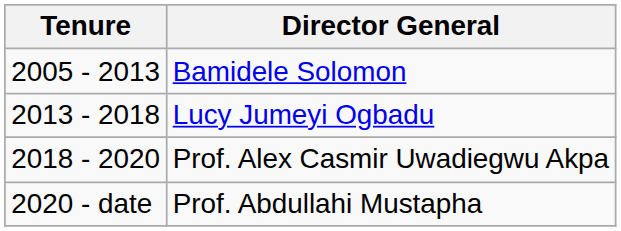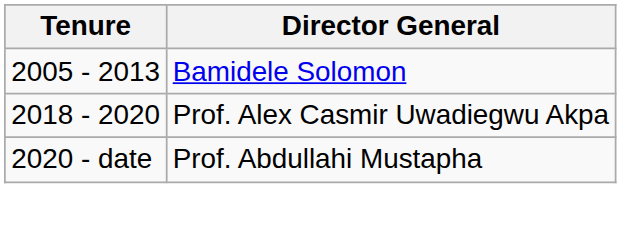 <table class="wikitable">
 <tr>
 <th>Tenure</th>
 <th>Director General</th>
 </tr>
 <tr>
 <td>2005 - 2013</td>
 <td><a href='#'>Bamidele Solomon</a></td>
 </tr>
 <tr>
-<td>2013 - 2018</td>
-<td><a href='#'>Lucy Jumeyi Ogbadu</a></td>
-</tr>
-<tr>
 <td>2018 - 2020</td>
 <td>Prof. Alex Casmir Uwadiegwu Akpa</td>
 </tr>
 <tr>
 <td>2020 - date</td>
 <td>Prof. Abdullahi Mustapha</td>
 </tr>
 </table>
